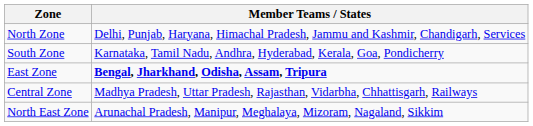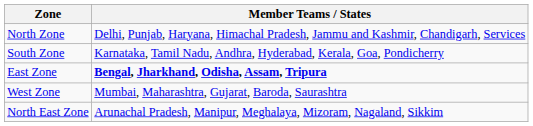 <table class="wikitable">
 <tr>
 <th>Zone</th>
 <th>Member Teams / States</th>
 </tr>
 <tr>
 <td><a href='#'>North Zone</a></td>
 <td><a href='#'>Delhi</a>, <a href='#'>Punjab</a>, <a href='#'>Haryana</a>, <a href='#'>Himachal Pradesh</a>, <a href='#'>Jammu and Kashmir</a>, <a href='#'>Chandigarh</a>, <a href='#'>Services</a></td>
 </tr>
 <tr>
 <td><a href='#'>South Zone</a></td>
 <td><a href='#'>Karnataka</a>, <a href='#'>Tamil Nadu</a>, <a href='#'>Andhra</a>, <a href='#'>Hyderabad</a>, <a href='#'>Kerala</a>, <a href='#'>Goa</a>, <a href='#'>Pondicherry</a></td>
 </tr>
 <tr>
 <td><a href='#'>East Zone</a></td>
 <td><strong><a href='#'>Bengal</a>, <a href='#'>Jharkhand</a>, <a href='#'>Odisha</a>, <a href='#'>Assam</a>, <a href='#'>Tripura</a></strong></td>
 </tr>
 <tr>
-<td><a href='#'>Central Zone</a></td>
-<td><a href='#'>Madhya Pradesh</a>, <a href='#'>Uttar Pradesh</a>, <a href='#'>Rajasthan</a>, <a href='#'>Vidarbha</a>, <a href='#'>Chhattisgarh</a>, <a href='#'>Railways</a></td>
+<td><a href='#'>West Zone</a></td>
+<td><a href='#'>Mumbai</a>, <a href='#'>Maharashtra</a>, <a href='#'>Gujarat</a>, <a href='#'>Baroda</a>, <a href='#'>Saurashtra</a></td>
 </tr>
 <tr>
 <td><a href='#'>North East Zone</a></td>
 <td><a href='#'>Arunachal Pradesh</a>, <a href='#'>Manipur</a>, <a href='#'>Meghalaya</a>, <a href='#'>Mizoram</a>, <a href='#'>Nagaland</a>, <a href='#'>Sikkim</a></td>
 </tr>
 </table>
